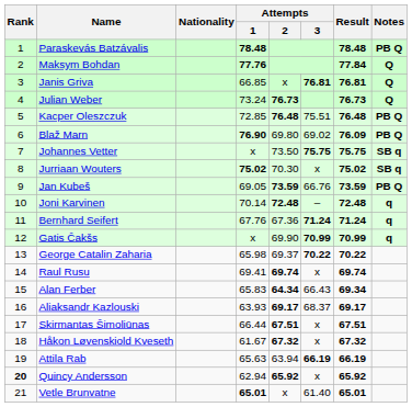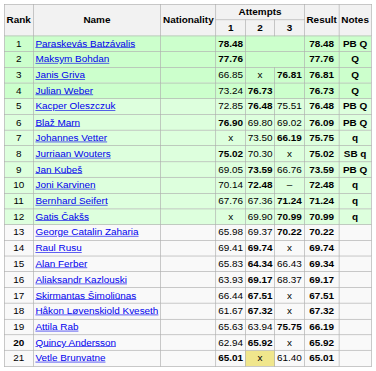 <table class="wikitable sortable" style="text-align:center">
 <tr>
 <th rowspan=2>Rank</th>
 <th rowspan=2>Name</th>
 <th rowspan=2>Nationality</th>
 <th colspan=3>Attempts</th>
 <th rowspan=2>Result</th>
 <th rowspan=2>Notes</th>
 </tr>
 <tr>
 <th>1</th>
 <th>2</th>
 <th>3</th>
 </tr>
 <tr bgcolor=ccffcc>
 <td>1</td>
 <td align=left><a href='#'>Paraskevás Batzávalis</a></td>
 <td align=left></td>
 <td><strong>78.48</strong></td>
 <td colspan=2></td>
 <td><strong>78.48</strong></td>
 <td><strong>PB Q</strong></td>
 </tr>
 <tr bgcolor=ccffcc>
 <td>2</td>
 <td align=left><a href='#'>Maksym Bohdan</a></td>
 <td align=left></td>
 <td><strong>77.76</strong></td>
 <td colspan=2></td>
-<td><strong>77.84</strong></td>
+<td><strong>77.76</strong></td>
 <td><strong>Q</strong></td>
 </tr>
 <tr bgcolor=ccffcc>
 <td>3</td>
 <td align=left><a href='#'>Janis Griva</a></td>
 <td align=left></td>
 <td>66.85</td>
 <td>x</td>
 <td><strong>76.81</strong></td>
 <td><strong>76.81</strong></td>
 <td><strong>Q</strong></td>
 </tr>
 <tr bgcolor=ccffcc>
 <td>4</td>
 <td align=left><a href='#'>Julian Weber</a></td>
 <td align=left></td>
 <td>73.24</td>
 <td><strong>76.73</strong></td>
 <td></td>
 <td><strong>76.73</strong></td>
 <td><strong>Q</strong></td>
 </tr>
 <tr bgcolor=ddffdd>
 <td>5</td>
 <td align=left><a href='#'>Kacper Oleszczuk</a></td>
 <td align=left></td>
 <td>72.85</td>
 <td><strong>76.48</strong></td>
 <td>75.51</td>
 <td><strong>76.48</strong></td>
 <td><strong>PB Q</strong></td>
 </tr>
 <tr bgcolor=ddffdd>
 <td>6</td>
 <td align=left><a href='#'>Blaž Marn</a></td>
 <td align=left></td>
 <td><strong>76.90</strong></td>
 <td>69.80</td>
 <td>69.02</td>
 <td><strong>76.09</strong></td>
 <td><strong>PB Q</strong></td>
 </tr>
 <tr bgcolor=ddffdd>
 <td>7</td>
 <td align=left><a href='#'>Johannes Vetter</a></td>
 <td align=left></td>
 <td>x</td>
 <td>73.50</td>
+<td><strong>66.19</strong></td>
 <td><strong>75.75</strong></td>
-<td><strong>75.75</strong></td>
-<td><strong>SB q</strong></td>
+<td><strong>q</strong></td>
 </tr>
 <tr bgcolor=ddffdd>
 <td>8</td>
 <td align=left><a href='#'>Jurriaan Wouters</a></td>
 <td align=left></td>
 <td><strong>75.02</strong></td>
 <td>70.30</td>
 <td>x</td>
 <td><strong>75.02</strong></td>
 <td><strong>SB q</strong></td>
 </tr>
 <tr bgcolor=ddffdd>
 <td>9</td>
 <td align=left><a href='#'>Jan Kubeš</a></td>
 <td align=left></td>
 <td>69.05</td>
 <td><strong>73.59</strong></td>
 <td>66.76</td>
 <td><strong>73.59</strong></td>
 <td><strong>PB Q</strong></td>
 </tr>
 <tr bgcolor=ddffdd>
 <td>10</td>
 <td align=left><a href='#'>Joni Karvinen</a></td>
 <td align=left></td>
 <td>70.14</td>
 <td><strong>72.48</strong></td>
 <td>–</td>
 <td><strong>72.48</strong></td>
 <td><strong>q</strong></td>
 </tr>
 <tr bgcolor=ddffdd>
 <td>11</td>
 <td align=left><a href='#'>Bernhard Seifert</a></td>
 <td align=left></td>
 <td>67.76</td>
 <td>67.36</td>
 <td><strong>71.24</strong></td>
 <td><strong>71.24</strong></td>
 <td><strong>q</strong></td>
 </tr>
 <tr bgcolor=ddffdd>
 <td>12</td>
 <td align=left><a href='#'>Gatis Čakšs</a></td>
 <td align=left></td>
 <td>x</td>
 <td>69.90</td>
 <td><strong>70.99</strong></td>
 <td><strong>70.99</strong></td>
 <td><strong>q</strong></td>
 </tr>
 <tr>
 <td>13</td>
 <td align=left><a href='#'>George Catalin Zaharia</a></td>
 <td align=left></td>
 <td>65.98</td>
 <td>69.37</td>
 <td><strong>70.22</strong></td>
 <td><strong>70.22</strong></td>
 <td></td>
 </tr>
 <tr>
 <td>14</td>
 <td align=left><a href='#'>Raul Rusu</a></td>
 <td align=left></td>
 <td>69.41</td>
 <td><strong>69.74</strong></td>
 <td>x</td>
 <td><strong>69.74</strong></td>
 <td></td>
 </tr>
 <tr>
 <td>15</td>
 <td align=left><a href='#'>Alan Ferber</a></td>
 <td align=left></td>
 <td>65.83</td>
 <td><strong>64.34</strong></td>
 <td>66.43</td>
 <td><strong>69.34</strong></td>
 <td></td>
 </tr>
 <tr>
 <td>16</td>
 <td align=left><a href='#'>Aliaksandr Kazlouski</a></td>
 <td align=left></td>
 <td>63.93</td>
 <td><strong>69.17</strong></td>
 <td>68.37</td>
 <td><strong>69.17</strong></td>
 <td></td>
 </tr>
 <tr>
 <td>17</td>
 <td align=left><a href='#'>Skirmantas Šimoliūnas</a></td>
 <td align=left></td>
 <td>66.44</td>
 <td><strong>67.51</strong></td>
 <td>x</td>
 <td><strong>67.51</strong></td>
 <td></td>
 </tr>
 <tr>
 <td>18</td>
 <td align=left><a href='#'>Håkon Løvenskiold Kveseth</a></td>
 <td align=left></td>
 <td>61.67</td>
 <td><strong>67.32</strong></td>
 <td>x</td>
 <td><strong>67.32</strong></td>
 <td></td>
 </tr>
 <tr>
 <td>19</td>
 <td align=left><a href='#'>Attila Rab</a></td>
 <td align=left></td>
 <td>65.63</td>
 <td>63.94</td>
-<td><strong>66.19</strong></td>
+<td><strong>75.75</strong></td>
 <td><strong>66.19</strong></td>
 <td></td>
 </tr>
 <tr>
 <td><strong>20</strong></td>
 <td align=left><a href='#'>Quincy Andersson</a></td>
 <td align=left></td>
 <td>62.94</td>
 <td><strong>65.92</strong></td>
 <td>x</td>
 <td><strong>65.92</strong></td>
 <td></td>
 </tr>
 <tr>
 <td>21</td>
 <td align=left><a href='#'>Vetle Brunvatne</a></td>
 <td align=left></td>
 <td><strong>65.01</strong></td>
-<td>x</td>
+<td style="background: khaki;">x</td>
 <td>61.40</td>
 <td><strong>65.01</strong></td>
 <td></td>
 </tr>
 </table>
